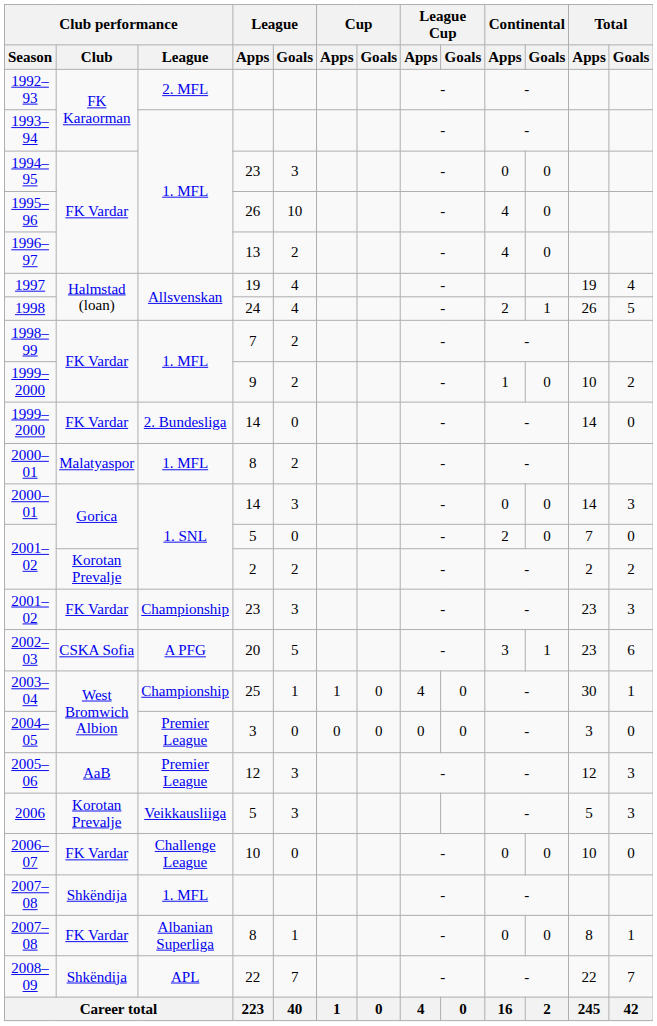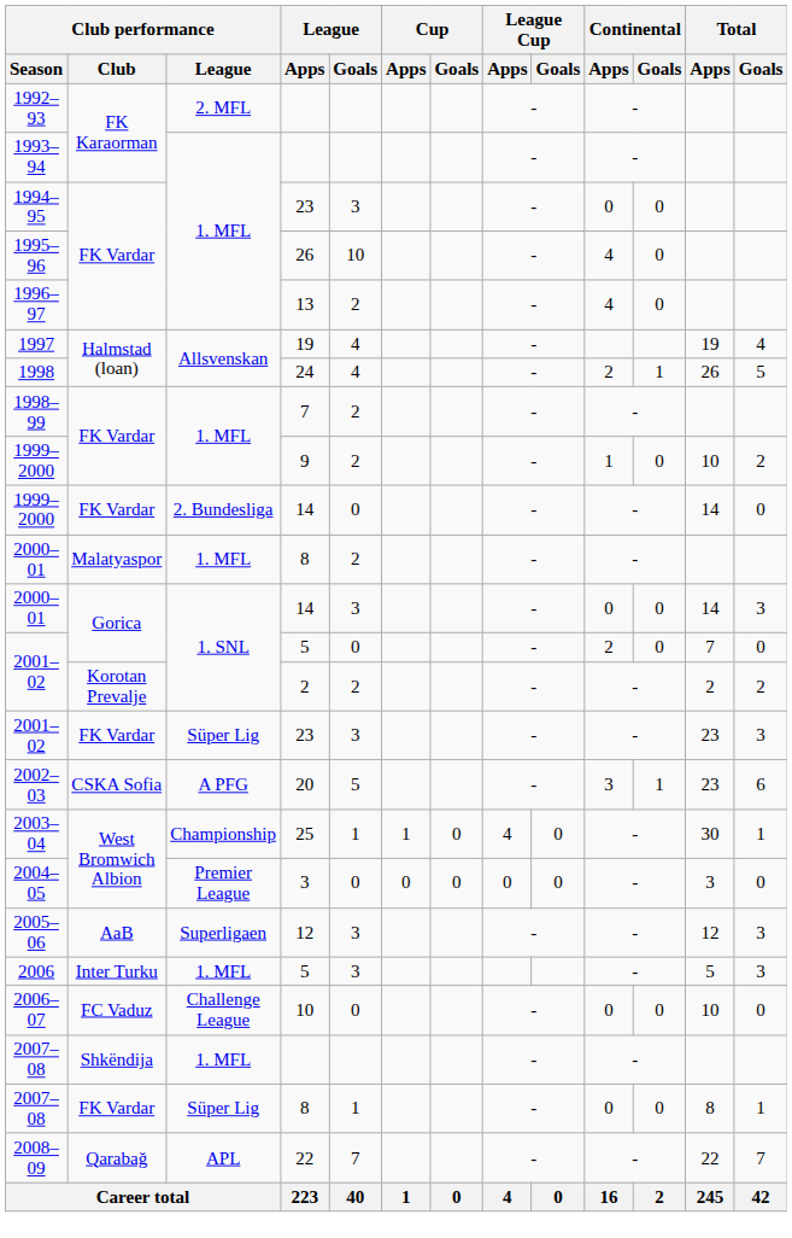 <table class="wikitable" style="text-align:center">
 <tr>
 <th colspan=3>Club performance</th>
 <th colspan=2>League</th>
 <th colspan=2>Cup</th>
 <th colspan=2>League Cup</th>
 <th colspan=2>Continental</th>
 <th colspan=2>Total</th>
 </tr>
 <tr>
 <th>Season</th>
 <th>Club</th>
 <th>League</th>
 <th>Apps</th>
 <th>Goals</th>
 <th>Apps</th>
 <th>Goals</th>
 <th>Apps</th>
 <th>Goals</th>
 <th>Apps</th>
 <th>Goals</th>
 <th>Apps</th>
 <th>Goals</th>
 </tr>
 <tr>
 <td><a href='#'>1992–93</a></td>
 <td rowspan="2"><a href='#'>FK Karaorman</a></td>
 <td><a href='#'>2. MFL</a></td>
 <td></td>
 <td></td>
 <td></td>
 <td></td>
 <td colspan="2">-</td>
 <td colspan="2">-</td>
 <td></td>
 <td></td>
 </tr>
 <tr>
 <td><a href='#'>1993–94</a></td>
 <td rowspan="4"><a href='#'>1. MFL</a></td>
 <td></td>
 <td></td>
 <td></td>
 <td></td>
 <td colspan="2">-</td>
 <td colspan="2">-</td>
 <td></td>
 <td></td>
 </tr>
 <tr>
 <td><a href='#'>1994–95</a></td>
 <td rowspan="3"><a href='#'>FK Vardar</a></td>
 <td>23</td>
 <td>3</td>
 <td></td>
 <td></td>
 <td colspan="2">-</td>
 <td>0</td>
 <td>0</td>
 <td></td>
 <td></td>
 </tr>
 <tr>
 <td><a href='#'>1995–96</a></td>
 <td>26</td>
 <td>10</td>
 <td></td>
 <td></td>
 <td colspan="2">-</td>
 <td>4</td>
 <td>0</td>
 <td></td>
 <td></td>
 </tr>
 <tr>
 <td><a href='#'>1996–97</a></td>
 <td>13</td>
 <td>2</td>
 <td></td>
 <td></td>
 <td colspan="2">-</td>
 <td>4</td>
 <td>0</td>
 <td></td>
 <td></td>
 </tr>
 <tr>
 <td><a href='#'>1997</a></td>
 <td rowspan="2"><a href='#'>Halmstad</a> (loan)</td>
 <td rowspan="2"><a href='#'>Allsvenskan</a></td>
 <td>19</td>
 <td>4</td>
 <td></td>
 <td></td>
 <td colspan="2">-</td>
 <td></td>
 <td></td>
 <td>19</td>
 <td>4</td>
 </tr>
 <tr>
 <td><a href='#'>1998</a></td>
 <td>24</td>
 <td>4</td>
 <td></td>
 <td></td>
 <td colspan="2">-</td>
 <td>2</td>
 <td>1</td>
 <td>26</td>
 <td>5</td>
 </tr>
 <tr>
 <td><a href='#'>1998–99</a></td>
 <td rowspan="2"><a href='#'>FK Vardar</a></td>
 <td rowspan="2"><a href='#'>1. MFL</a></td>
 <td>7</td>
 <td>2</td>
 <td></td>
 <td></td>
 <td colspan="2">-</td>
 <td colspan="2">-</td>
 <td></td>
 <td></td>
 </tr>
 <tr>
 <td><a href='#'>1999–2000</a></td>
 <td>9</td>
 <td>2</td>
 <td></td>
 <td></td>
 <td colspan="2">-</td>
 <td>1</td>
 <td>0</td>
 <td>10</td>
 <td>2</td>
 </tr>
 <tr>
 <td><a href='#'>1999–2000</a></td>
 <td><a href='#'>FK Vardar</a></td>
 <td><a href='#'>2. Bundesliga</a></td>
 <td>14</td>
 <td>0</td>
 <td></td>
 <td></td>
 <td colspan="2">-</td>
 <td colspan="2">-</td>
 <td>14</td>
 <td>0</td>
 </tr>
 <tr>
 <td><a href='#'>2000–01</a></td>
 <td><a href='#'>Malatyaspor</a></td>
 <td><a href='#'>1. MFL</a></td>
 <td>8</td>
 <td>2</td>
 <td></td>
 <td></td>
 <td colspan="2">-</td>
 <td colspan="2">-</td>
 <td></td>
 <td></td>
 </tr>
 <tr>
 <td><a href='#'>2000–01</a></td>
 <td rowspan="2"><a href='#'>Gorica</a></td>
 <td rowspan="3"><a href='#'>1. SNL</a></td>
 <td>14</td>
 <td>3</td>
 <td></td>
 <td></td>
 <td colspan="2">-</td>
 <td>0</td>
 <td>0</td>
 <td>14</td>
 <td>3</td>
 </tr>
 <tr>
 <td rowspan="2"><a href='#'>2001–02</a></td>
 <td>5</td>
 <td>0</td>
 <td></td>
 <td></td>
 <td colspan="2">-</td>
 <td>2</td>
 <td>0</td>
 <td>7</td>
 <td>0</td>
 </tr>
 <tr>
 <td><a href='#'>Korotan Prevalje</a></td>
 <td>2</td>
 <td>2</td>
 <td></td>
 <td></td>
 <td colspan="2">-</td>
 <td colspan="2">-</td>
 <td>2</td>
 <td>2</td>
 </tr>
 <tr>
 <td><a href='#'>2001–02</a></td>
 <td><a href='#'>FK Vardar</a></td>
-<td><a href='#'>Championship</a></td>
+<td><a href='#'>Süper Lig</a></td>
 <td>23</td>
 <td>3</td>
 <td></td>
 <td></td>
 <td colspan="2">-</td>
 <td colspan="2">-</td>
 <td>23</td>
 <td>3</td>
 </tr>
 <tr>
 <td><a href='#'>2002–03</a></td>
 <td><a href='#'>CSKA Sofia</a></td>
 <td><a href='#'>A PFG</a></td>
 <td>20</td>
 <td>5</td>
 <td></td>
 <td></td>
 <td colspan="2">-</td>
 <td>3</td>
 <td>1</td>
 <td>23</td>
 <td>6</td>
 </tr>
 <tr>
 <td><a href='#'>2003–04</a></td>
 <td rowspan="2"><a href='#'>West Bromwich Albion</a></td>
 <td><a href='#'>Championship</a></td>
 <td>25</td>
 <td>1</td>
 <td>1</td>
 <td>0</td>
 <td>4</td>
 <td>0</td>
 <td colspan="2">-</td>
 <td>30</td>
 <td>1</td>
 </tr>
 <tr>
 <td><a href='#'>2004–05</a></td>
 <td><a href='#'>Premier League</a></td>
 <td>3</td>
 <td>0</td>
 <td>0</td>
 <td>0</td>
 <td>0</td>
 <td>0</td>
 <td colspan="2">-</td>
 <td>3</td>
 <td>0</td>
 </tr>
 <tr>
 <td><a href='#'>2005–06</a></td>
 <td><a href='#'>AaB</a></td>
-<td><a href='#'>Premier League</a></td>
+<td><a href='#'>Superligaen</a></td>
 <td>12</td>
 <td>3</td>
 <td></td>
 <td></td>
 <td colspan="2">-</td>
 <td colspan="2">-</td>
 <td>12</td>
 <td>3</td>
 </tr>
 <tr>
 <td><a href='#'>2006</a></td>
-<td><a href='#'>Korotan Prevalje</a></td>
-<td><a href='#'>Veikkausliiga</a></td>
+<td><a href='#'>Inter Turku</a></td>
+<td><a href='#'>1. MFL</a></td>
 <td>5</td>
 <td>3</td>
 <td></td>
 <td></td>
 <td></td>
 <td></td>
 <td colspan="2">-</td>
 <td>5</td>
 <td>3</td>
 </tr>
 <tr>
 <td><a href='#'>2006–07</a></td>
-<td><a href='#'>FK Vardar</a></td>
+<td><a href='#'>FC Vaduz</a></td>
 <td><a href='#'>Challenge League</a></td>
 <td>10</td>
 <td>0</td>
 <td></td>
 <td></td>
 <td colspan="2">-</td>
 <td>0</td>
 <td>0</td>
 <td>10</td>
 <td>0</td>
 </tr>
 <tr>
 <td><a href='#'>2007–08</a></td>
 <td><a href='#'>Shkëndija</a></td>
 <td><a href='#'>1. MFL</a></td>
 <td></td>
 <td></td>
 <td></td>
 <td></td>
 <td colspan="2">-</td>
 <td colspan="2">-</td>
 <td></td>
 <td></td>
 </tr>
 <tr>
 <td><a href='#'>2007–08</a></td>
 <td><a href='#'>FK Vardar</a></td>
-<td><a href='#'>Albanian Superliga</a></td>
+<td><a href='#'>Süper Lig</a></td>
 <td>8</td>
 <td>1</td>
 <td></td>
 <td></td>
 <td colspan="2">-</td>
 <td>0</td>
 <td>0</td>
 <td>8</td>
 <td>1</td>
 </tr>
 <tr>
 <td><a href='#'>2008–09</a></td>
-<td><a href='#'>Shkëndija</a></td>
+<td><a href='#'>Qarabağ</a></td>
 <td><a href='#'>APL</a></td>
 <td>22</td>
 <td>7</td>
 <td></td>
 <td></td>
 <td colspan="2">-</td>
 <td colspan="2">-</td>
 <td>22</td>
 <td>7</td>
 </tr>
 <tr>
 <th colspan=3>Career total</th>
 <th>223</th>
 <th>40</th>
 <th>1</th>
 <th>0</th>
 <th>4</th>
 <th>0</th>
 <th>16</th>
 <th>2</th>
 <th>245</th>
 <th>42</th>
 </tr>
 </table>
